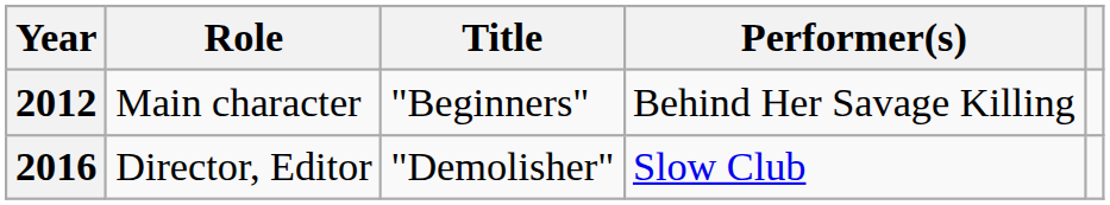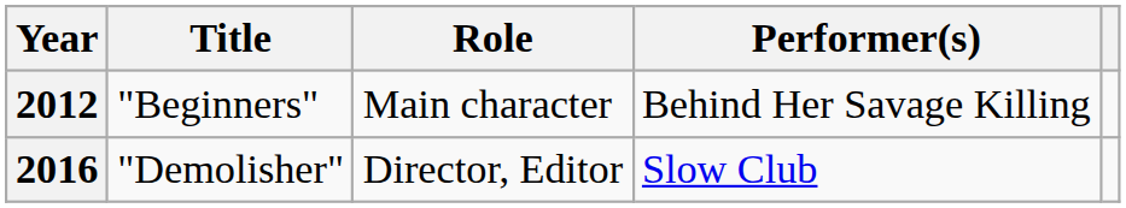 <table class="wikitable plainrowheaders sortable">
 <tr>
 <th scope="col">Year</th>
+<th scope="col">Title</th>
 <th scope="col" class="unsortable">Role</th>
-<th scope="col">Title</th>
 <th scope="col" class="unsortable">Performer(s)</th>
 <th scope="col" class="unsortable"></th>
 </tr>
 <tr>
 <th scope="row">2012</th>
+<td>"Beginners"</td>
 <td>Main character</td>
-<td>"Beginners"</td>
 <td>Behind Her Savage Killing</td>
 <td style="text-align: center;"></td>
 </tr>
 <tr>
 <th scope="row">2016</th>
+<td>"Demolisher"</td>
 <td>Director, Editor</td>
-<td>"Demolisher"</td>
 <td><a href='#'>Slow Club</a></td>
 <td style="text-align: center;"></td>
 </tr>
 </table>
